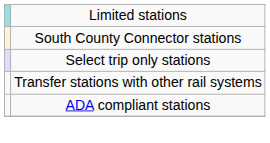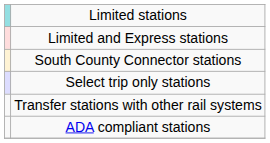 <table class="wikitable" style="font-size:100%;text-align:center;">
 <tr>
 <td align="center" style="background-color:#94DFE2;"></td>
 <td>Limited stations</td>
+</tr>
+<tr>
+<td style="background-color:#FDD;"></td>
+<td>Limited and Express stations</td>
 </tr>
 <tr>
 <td style="background-color:#FFF3D4;"></td>
 <td>South County Connector stations</td>
 </tr>
 <tr>
 <td style="background-color:#DDF;"></td>
 <td>Select trip only stations</td>
 </tr>
 <tr>
 <td></td>
 <td>Transfer stations with other rail systems</td>
 </tr>
 <tr>
 <td></td>
 <td><a href='#'>ADA</a> compliant stations</td>
 </tr>
 <tr>
 </tr>
 </table>
